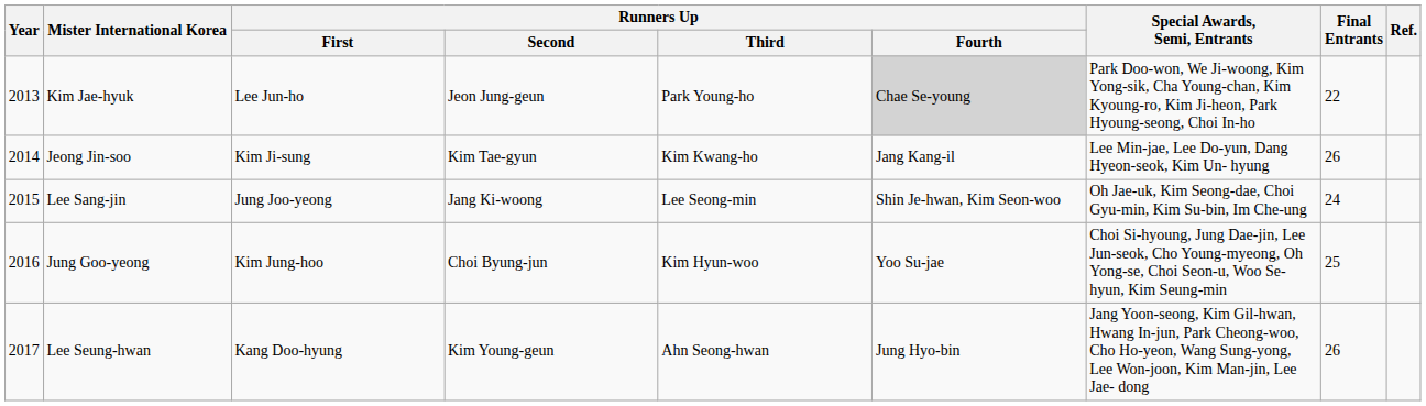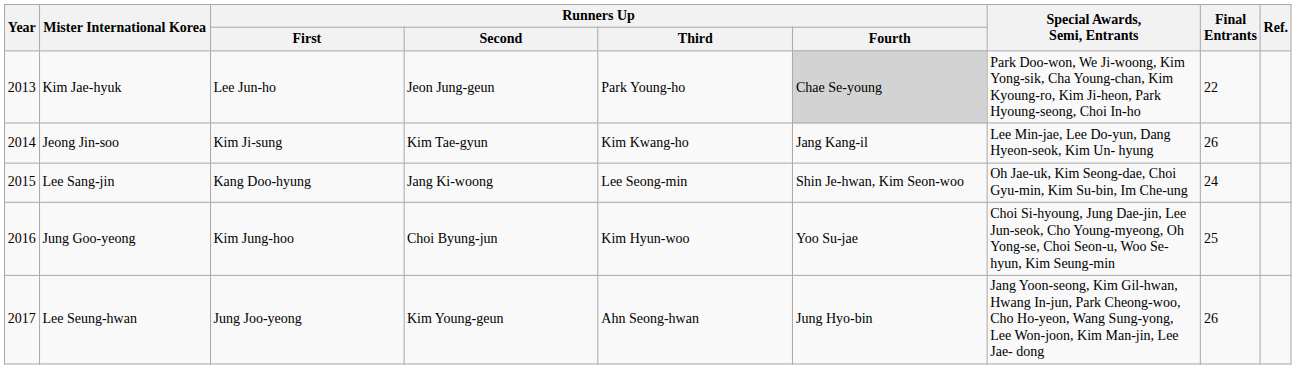 <table class="wikitable" style="font-size: 85%;">
 <tr>
 <th rowspan="2" width="1%">Year</th>
 <th rowspan="2"  width="170">Mister International Korea</th>
 <th colspan="4"  width="400">Runners Up</th>
 <th rowspan="2" width="220">Special Awards,<br>Semi, Entrants</th>
 <th rowspan="2" width="1%">Final Entrants</th>
 <th rowspan="2" width="1%">Ref.</th>
 </tr>
 <tr style="text-align:center;">
 <th width="200">First</th>
 <th width="200">Second</th>
 <th width="200">Third</th>
 <th width="200">Fourth</th>
 </tr>
 <tr>
 <td>2013</td>
 <td>Kim Jae-hyuk</td>
 <td>Lee Jun-ho</td>
 <td>Jeon Jung-geun</td>
 <td>Park Young-ho</td>
 <td style="background: lightgrey;">Chae Se-young</td>
 <td>Park Doo-won, We Ji-woong, Kim Yong-sik, Cha Young-chan,  Kim Kyoung-ro, Kim Ji-heon, Park Hyoung-seong, Choi In-ho</td>
 <td>22</td>
 <td></td>
 </tr>
 <tr>
 <td>2014</td>
 <td>Jeong Jin-soo</td>
 <td>Kim Ji-sung</td>
 <td>Kim Tae-gyun</td>
 <td>Kim Kwang-ho</td>
 <td>Jang Kang-il</td>
 <td>Lee Min-jae, Lee Do-yun, Dang Hyeon-seok, Kim Un- hyung</td>
 <td>26</td>
 <td></td>
 </tr>
 <tr>
 <td>2015</td>
 <td>Lee Sang-jin</td>
-<td>Jung Joo-yeong</td>
+<td>Kang Doo-hyung</td>
 <td>Jang Ki-woong</td>
 <td>Lee Seong-min</td>
 <td>Shin Je-hwan, Kim Seon-woo</td>
 <td>Oh Jae-uk, Kim Seong-dae, Choi Gyu-min, Kim Su-bin, Im Che-ung</td>
 <td>24</td>
 <td></td>
 </tr>
 <tr>
 <td>2016</td>
 <td>Jung Goo-yeong</td>
 <td>Kim Jung-hoo</td>
 <td>Choi Byung-jun</td>
 <td>Kim Hyun-woo</td>
 <td>Yoo Su-jae</td>
 <td>Choi Si-hyoung, Jung Dae-jin, Lee Jun-seok, Cho Young-myeong, Oh Yong-se, Choi Seon-u, Woo Se-hyun, Kim Seung-min</td>
 <td>25</td>
 <td></td>
 </tr>
 <tr>
 <td>2017</td>
 <td>Lee Seung-hwan</td>
-<td>Kang Doo-hyung</td>
+<td>Jung Joo-yeong</td>
 <td>Kim Young-geun</td>
 <td>Ahn Seong-hwan</td>
 <td>Jung Hyo-bin</td>
 <td>Jang Yoon-seong, Kim Gil-hwan, Hwang In-jun, Park Cheong-woo, Cho Ho-yeon, Wang Sung-yong, Lee Won-joon, Kim Man-jin, Lee Jae- dong</td>
 <td>26</td>
 <td></td>
 </tr>
 </table>
